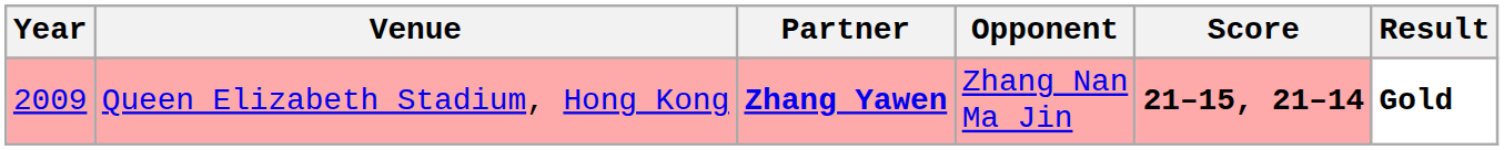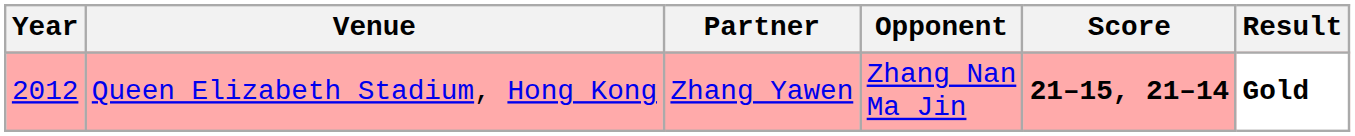 <table class="sortable wikitable" style="font-size: 90%;">
 <tr>
 <th>Year</th>
 <th>Venue</th>
 <th>Partner</th>
 <th>Opponent</th>
 <th>Score</th>
 <th>Result</th>
 </tr>
 <tr style="background:#FFAAAA">
-<td align="center"><a href='#'>2009</a></td>
+<td align="center"><a href='#'>2012</a></td>
 <td align="left"><a href='#'>Queen Elizabeth Stadium</a>, <a href='#'>Hong Kong</a></td>
-<td align="left"><strong> <a href='#'>Zhang Yawen</a></strong></td>
+<td align="left"> <a href='#'>Zhang Yawen</a></td>
 <td align="left"> <a href='#'>Zhang Nan</a> <br>  <a href='#'>Ma Jin</a></td>
 <td align="left"><strong>21–15, 21–14</strong></td>
 <td style="text-align:left; background:white"> <strong>Gold</strong></td>
 </tr>
 </table>
